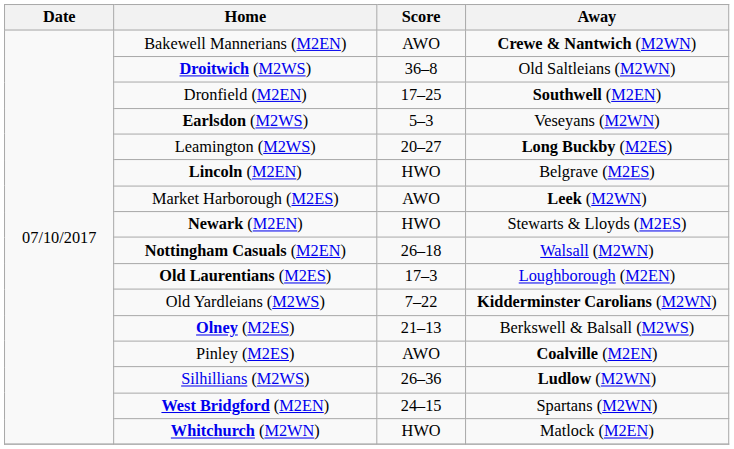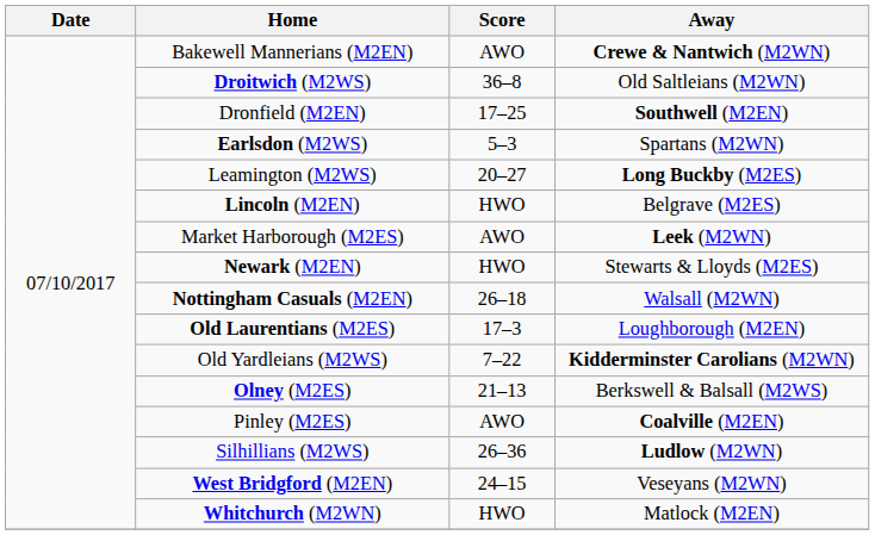 <table class="wikitable" style="text-align: center">
 <tr>
 <th width=100>Date</th>
 <th width=250>Home</th>
 <th width=80>Score</th>
 <th width=250>Away</th>
 </tr>
 <tr>
 <td rowspan=16>07/10/2017</td>
 <td>Bakewell Mannerians (<a href='#'>M2EN</a>)</td>
 <td>AWO</td>
 <td><strong>Crewe & Nantwich</strong> (<a href='#'>M2WN</a>)</td>
 </tr>
 <tr>
 <td><strong><a href='#'>Droitwich</a></strong> (<a href='#'>M2WS</a>)</td>
 <td>36–8</td>
 <td>Old Saltleians (<a href='#'>M2WN</a>)</td>
 </tr>
 <tr>
 <td>Dronfield (<a href='#'>M2EN</a>)</td>
 <td>17–25</td>
 <td><strong>Southwell</strong> (<a href='#'>M2EN</a>)</td>
 </tr>
 <tr>
 <td><strong>Earlsdon</strong> (<a href='#'>M2WS</a>)</td>
 <td>5–3</td>
-<td>Veseyans (<a href='#'>M2WN</a>)</td>
+<td>Spartans (<a href='#'>M2WN</a>)</td>
 </tr>
 <tr>
 <td>Leamington (<a href='#'>M2WS</a>)</td>
 <td>20–27</td>
 <td><strong>Long Buckby</strong> (<a href='#'>M2ES</a>)</td>
 </tr>
 <tr>
 <td><strong>Lincoln</strong> (<a href='#'>M2EN</a>)</td>
 <td>HWO</td>
 <td>Belgrave (<a href='#'>M2ES</a>)</td>
 </tr>
 <tr>
 <td>Market Harborough (<a href='#'>M2ES</a>)</td>
 <td>AWO</td>
 <td><strong>Leek</strong> (<a href='#'>M2WN</a>)</td>
 </tr>
 <tr>
 <td><strong>Newark</strong> (<a href='#'>M2EN</a>)</td>
 <td>HWO</td>
 <td>Stewarts & Lloyds (<a href='#'>M2ES</a>)</td>
 </tr>
 <tr>
 <td><strong>Nottingham Casuals</strong> (<a href='#'>M2EN</a>)</td>
 <td>26–18</td>
 <td><a href='#'>Walsall</a> (<a href='#'>M2WN</a>)</td>
 </tr>
 <tr>
 <td><strong>Old Laurentians</strong> (<a href='#'>M2ES</a>)</td>
 <td>17–3</td>
 <td><a href='#'>Loughborough</a> (<a href='#'>M2EN</a>)</td>
 </tr>
 <tr>
 <td>Old Yardleians (<a href='#'>M2WS</a>)</td>
 <td>7–22</td>
 <td><strong>Kidderminster Carolians</strong> (<a href='#'>M2WN</a>)</td>
 </tr>
 <tr>
 <td><strong><a href='#'>Olney</a></strong> (<a href='#'>M2ES</a>)</td>
 <td>21–13</td>
 <td>Berkswell & Balsall (<a href='#'>M2WS</a>)</td>
 </tr>
 <tr>
 <td>Pinley (<a href='#'>M2ES</a>)</td>
 <td>AWO</td>
 <td><strong>Coalville</strong> (<a href='#'>M2EN</a>)</td>
 </tr>
 <tr>
 <td><a href='#'>Silhillians</a> (<a href='#'>M2WS</a>)</td>
 <td>26–36</td>
 <td><strong>Ludlow</strong> (<a href='#'>M2WN</a>)</td>
 </tr>
 <tr>
 <td><strong><a href='#'>West Bridgford</a></strong> (<a href='#'>M2EN</a>)</td>
 <td>24–15</td>
-<td>Spartans (<a href='#'>M2WN</a>)</td>
+<td>Veseyans (<a href='#'>M2WN</a>)</td>
 </tr>
 <tr>
 <td><strong><a href='#'>Whitchurch</a></strong> (<a href='#'>M2WN</a>)</td>
 <td>HWO</td>
 <td>Matlock (<a href='#'>M2EN</a>)</td>
 </tr>
 <tr>
 </tr>
 </table>
